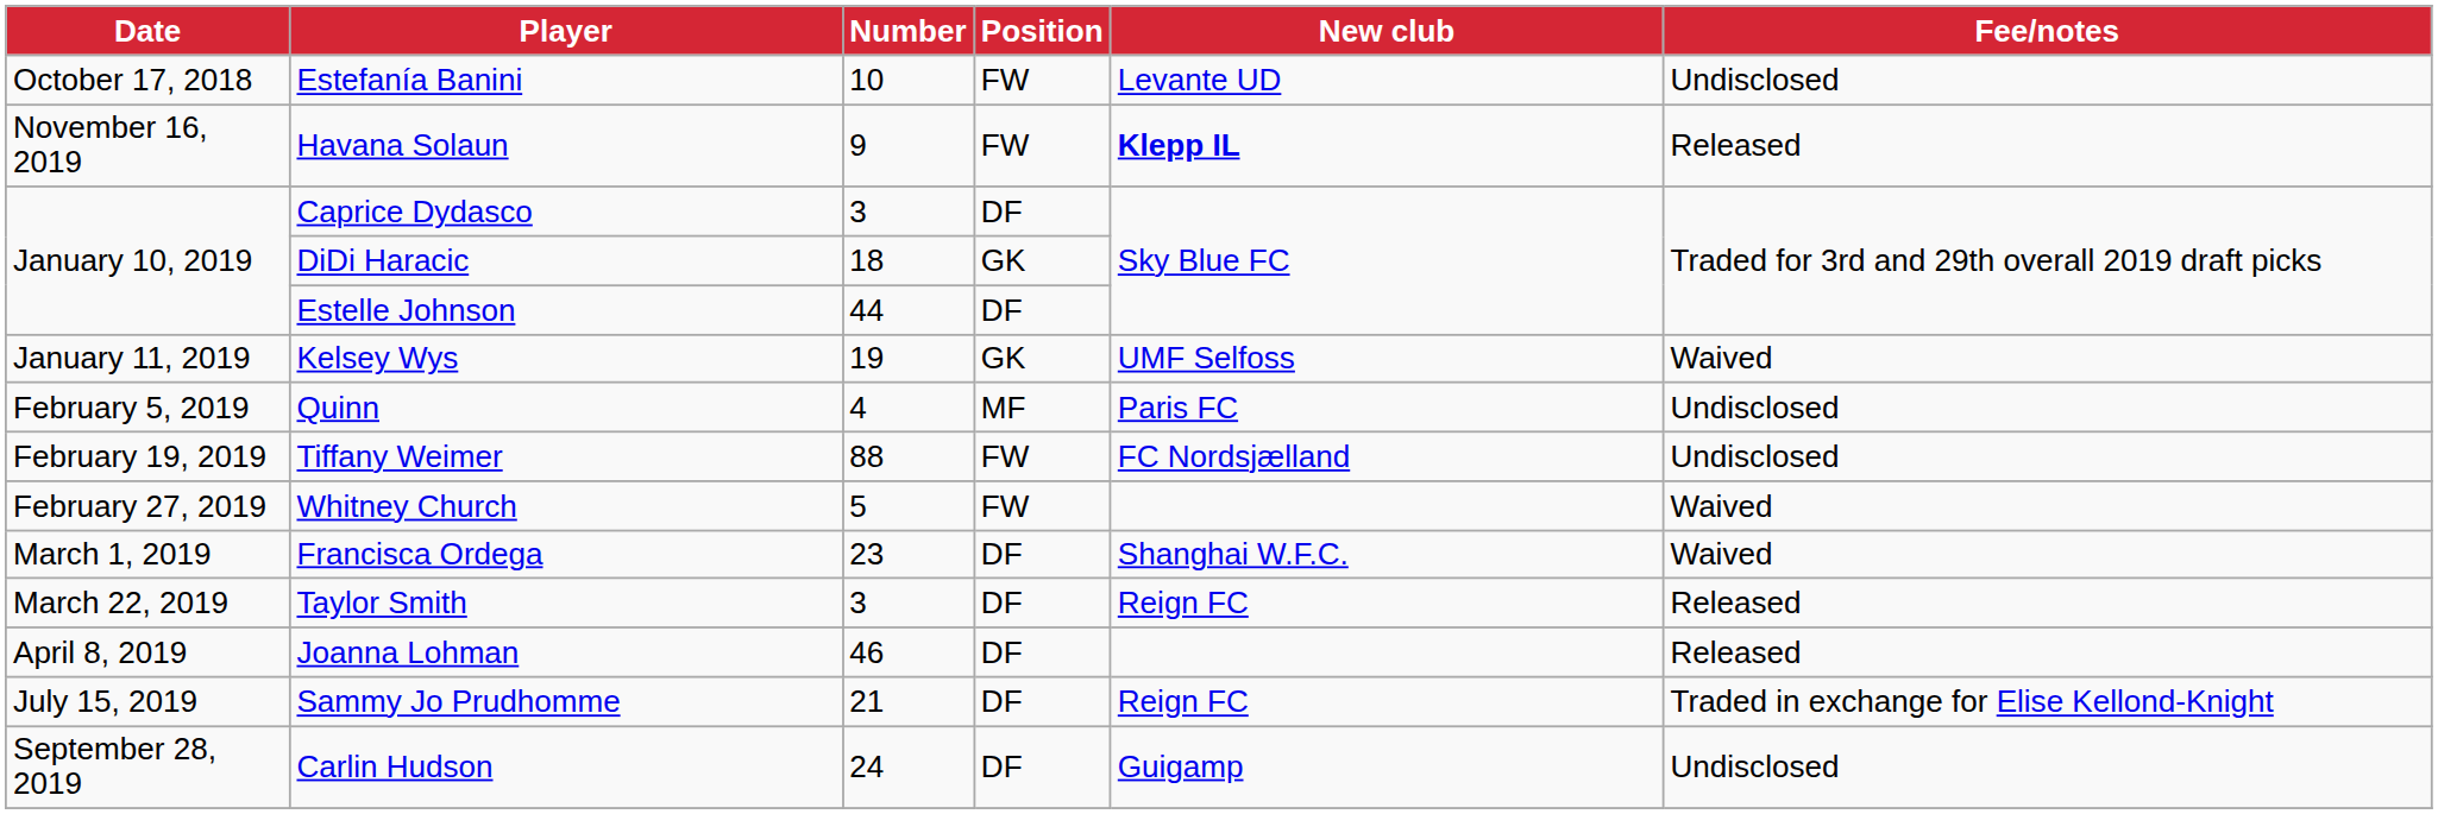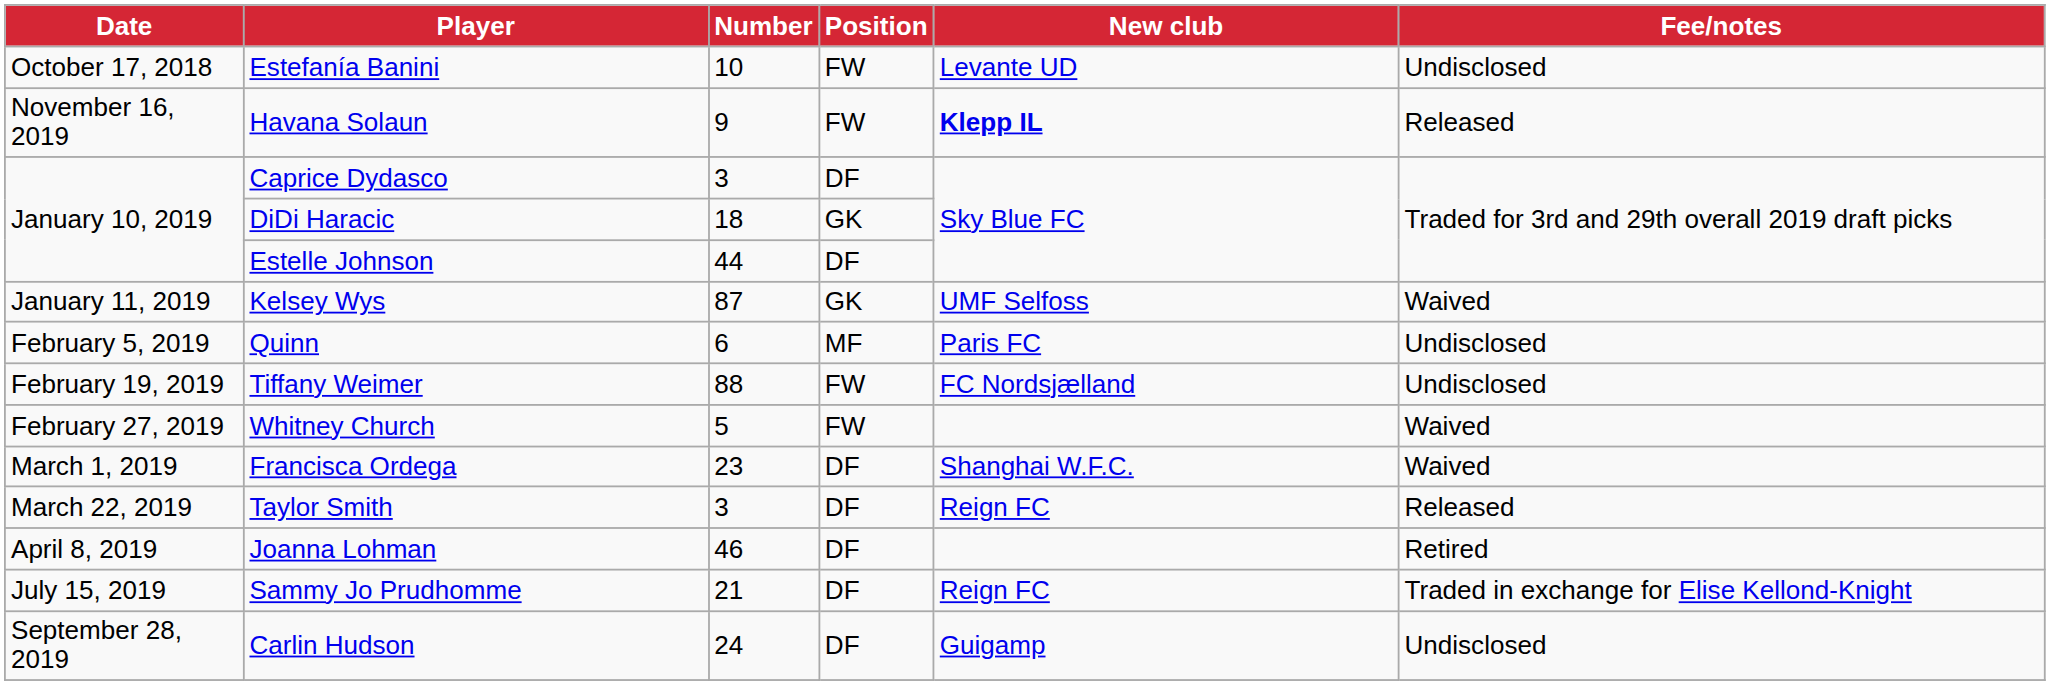 <table class="wikitable" style="text-align:left; font-size:90%;">
 <tr>
 <th style="color:white; background:#D52635; width:125px;">Date</th>
 <th style="color:white; background:#D52635; width:250px;">Player</th>
 <th style="color:white; background:#D52635; width:50px;">Number</th>
 <th style="color:white; background:#D52635; width:50px;">Position</th>
 <th style="color:white; background:#D52635; width:250px;">New club</th>
 <th style="color:white; background:#D52635; width:350px;">Fee/notes</th>
 </tr>
 <tr>
 <td>October 17, 2018</td>
 <td> <a href='#'>Estefanía Banini</a></td>
 <td>10</td>
 <td>FW</td>
 <td> <a href='#'>Levante UD</a></td>
 <td>Undisclosed</td>
 </tr>
 <tr>
 <td>November 16, 2019</td>
 <td> <a href='#'>Havana Solaun</a></td>
 <td>9</td>
 <td>FW</td>
 <td><strong> <a href='#'>Klepp IL</a></strong></td>
 <td>Released</td>
 </tr>
 <tr>
 <td rowspan=3>January 10, 2019</td>
 <td> <a href='#'>Caprice Dydasco</a></td>
 <td>3</td>
 <td>DF</td>
 <td rowspan=3> <a href='#'>Sky Blue FC</a></td>
 <td rowspan=3>Traded for 3rd and 29th overall 2019 draft picks</td>
 </tr>
 <tr>
 <td> <a href='#'>DiDi Haracic</a></td>
 <td>18</td>
 <td>GK</td>
 </tr>
 <tr>
 <td> <a href='#'>Estelle Johnson</a></td>
 <td>44</td>
 <td>DF</td>
 </tr>
 <tr>
 <td>January 11, 2019</td>
 <td> <a href='#'>Kelsey Wys</a></td>
-<td>19</td>
+<td>87</td>
 <td>GK</td>
 <td> <a href='#'>UMF Selfoss</a></td>
 <td>Waived</td>
 </tr>
 <tr>
 <td>February 5, 2019</td>
 <td> <a href='#'>Quinn</a></td>
-<td>4</td>
+<td>6</td>
 <td>MF</td>
 <td> <a href='#'>Paris FC</a></td>
 <td>Undisclosed</td>
 </tr>
 <tr>
 <td>February 19, 2019</td>
 <td> <a href='#'>Tiffany Weimer</a></td>
 <td>88</td>
 <td>FW</td>
 <td> <a href='#'>FC Nordsjælland</a></td>
 <td>Undisclosed</td>
 </tr>
 <tr>
 <td>February 27, 2019</td>
 <td> <a href='#'>Whitney Church</a></td>
 <td>5</td>
 <td>FW</td>
 <td></td>
 <td>Waived</td>
 </tr>
 <tr>
 <td>March 1, 2019</td>
 <td> <a href='#'>Francisca Ordega</a></td>
 <td>23</td>
 <td>DF</td>
 <td> <a href='#'>Shanghai W.F.C.</a></td>
 <td>Waived</td>
 </tr>
 <tr>
 <td>March 22, 2019</td>
 <td> <a href='#'>Taylor Smith</a></td>
 <td>3</td>
 <td>DF</td>
 <td> <a href='#'>Reign FC</a></td>
 <td>Released</td>
 </tr>
 <tr>
 <td>April 8, 2019</td>
 <td> <a href='#'>Joanna Lohman</a></td>
 <td>46</td>
 <td>DF</td>
 <td></td>
-<td>Released</td>
+<td>Retired</td>
 </tr>
 <tr>
 <td>July 15, 2019</td>
 <td> <a href='#'>Sammy Jo Prudhomme</a></td>
 <td>21</td>
 <td>DF</td>
 <td> <a href='#'>Reign FC</a></td>
 <td>Traded in exchange for <a href='#'>Elise Kellond-Knight</a></td>
 </tr>
 <tr>
 <td>September 28, 2019</td>
 <td> <a href='#'>Carlin Hudson</a></td>
 <td>24</td>
 <td>DF</td>
 <td> <a href='#'>Guigamp</a></td>
 <td>Undisclosed</td>
 </tr>
 </table>
